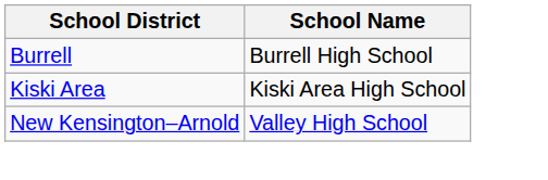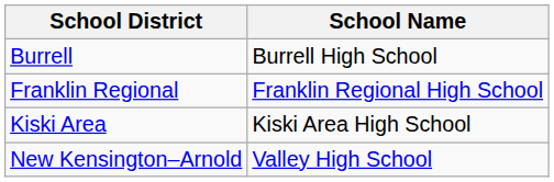 <table class="wikitable">
 <tr>
 <th>School District</th>
 <th>School Name</th>
 </tr>
 <tr>
 <td><a href='#'>Burrell</a></td>
 <td>Burrell High School</td>
 </tr>
 <tr>
+<td><a href='#'>Franklin Regional</a></td>
+<td><a href='#'>Franklin Regional High School</a></td>
+</tr>
+<tr>
 <td><a href='#'>Kiski Area</a></td>
 <td>Kiski Area High School</td>
 </tr>
 <tr>
 <td><a href='#'>New Kensington–Arnold</a></td>
 <td><a href='#'>Valley High School</a></td>
 </tr>
 </table>
